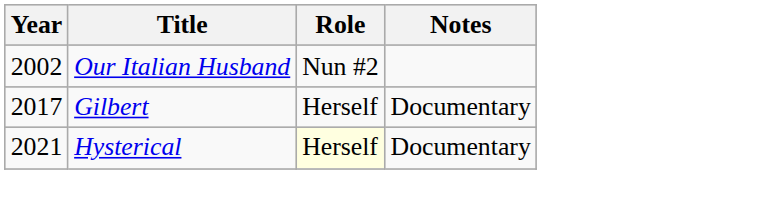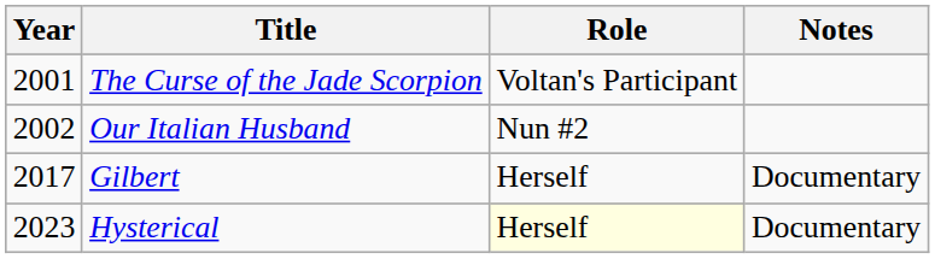 <table class="wikitable sortable">
 <tr>
 <th>Year</th>
 <th>Title</th>
 <th>Role</th>
 <th class="unsortable">Notes</th>
+</tr>
+<tr>
+<td>2001</td>
+<td><em><a href='#'>The Curse of the Jade Scorpion</a></em></td>
+<td>Voltan's Participant</td>
+<td></td>
 </tr>
 <tr>
 <td>2002</td>
 <td><em><a href='#'>Our Italian Husband</a></em></td>
 <td>Nun #2</td>
 <td></td>
 </tr>
 <tr>
 <td>2017</td>
 <td><em><a href='#'>Gilbert</a></em></td>
 <td>Herself</td>
 <td>Documentary</td>
 </tr>
 <tr>
-<td>2021</td>
+<td>2023</td>
 <td><em><a href='#'>Hysterical</a></em></td>
 <td style="background: lightyellow;">Herself</td>
 <td>Documentary</td>
 </tr>
 </table>
